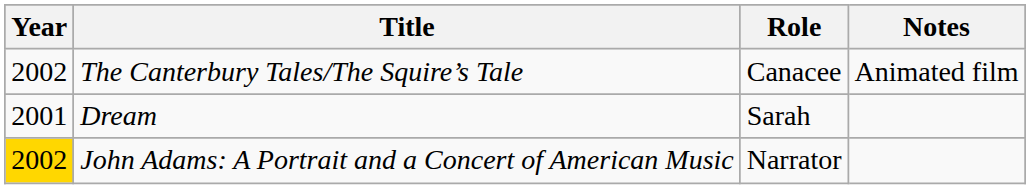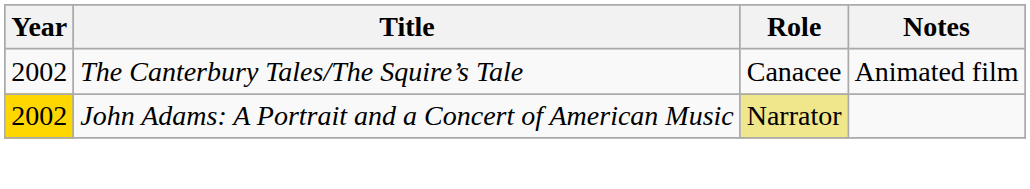 <table class="wikitable sortable">
 <tr>
 <th>Year</th>
 <th>Title</th>
 <th>Role</th>
 <th class=unsortable>Notes</th>
 </tr>
 <tr>
 <td>2002</td>
 <td><em>The Canterbury Tales/The Squire’s Tale</em></td>
 <td>Canacee</td>
 <td>Animated film</td>
 </tr>
 <tr>
-<td>2001</td>
-<td><em>Dream</em></td>
-<td>Sarah</td>
-<td></td>
-</tr>
-<tr>
 <td style="background: gold;">2002</td>
 <td><em>John Adams: A Portrait and a Concert of American Music</em></td>
-<td>Narrator</td>
+<td style="background: khaki;">Narrator</td>
 <td></td>
 </tr>
 </table>
